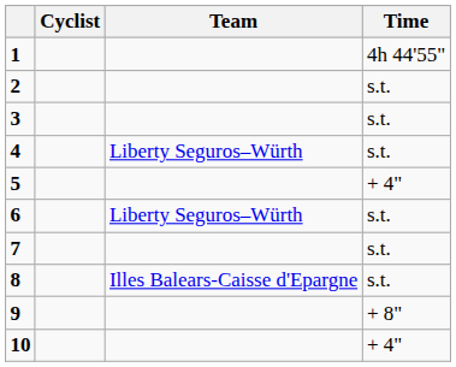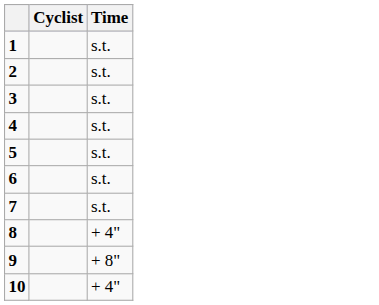 <table class="wikitable">
 <tr style="background:#ccccff;">
 <th></th>
 <th>Cyclist</th>
-<th>Team</th>
 <th>Time</th>
 </tr>
 <tr>
 <td><strong>1</strong></td>
 <td></td>
-<td></td>
-<td>4h 44'55"</td>
+<td>s.t.</td>
 </tr>
 <tr>
 <td><strong>2</strong></td>
-<td></td>
 <td></td>
 <td>s.t.</td>
 </tr>
 <tr>
 <td><strong>3</strong></td>
 <td></td>
-<td></td>
 <td>s.t.</td>
 </tr>
 <tr>
 <td><strong>4</strong></td>
 <td></td>
-<td><a href='#'>Liberty Seguros–Würth</a></td>
 <td>s.t.</td>
 </tr>
 <tr>
 <td><strong>5</strong></td>
 <td></td>
-<td></td>
-<td>+ 4"</td>
+<td>s.t.</td>
 </tr>
 <tr>
 <td><strong>6</strong></td>
 <td></td>
-<td><a href='#'>Liberty Seguros–Würth</a></td>
 <td>s.t.</td>
 </tr>
 <tr>
 <td><strong>7</strong></td>
-<td></td>
 <td></td>
 <td>s.t.</td>
 </tr>
 <tr>
 <td><strong>8</strong></td>
 <td></td>
-<td><a href='#'>Illes Balears-Caisse d'Epargne</a></td>
-<td>s.t.</td>
+<td>+ 4"</td>
 </tr>
 <tr>
 <td><strong>9</strong></td>
-<td></td>
 <td></td>
 <td>+ 8"</td>
 </tr>
 <tr>
 <td><strong>10</strong></td>
 <td></td>
-<td></td>
 <td>+ 4"</td>
 </tr>
 </table>
